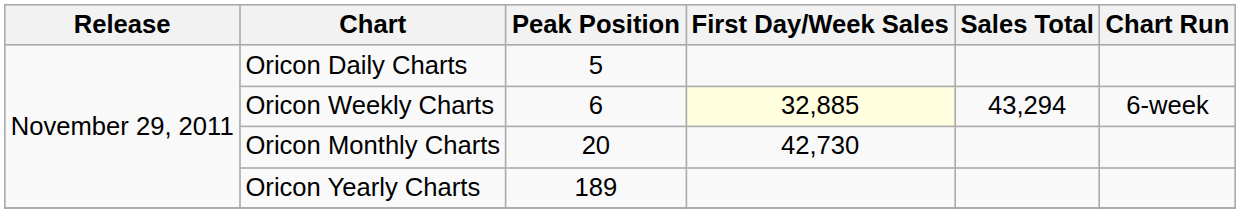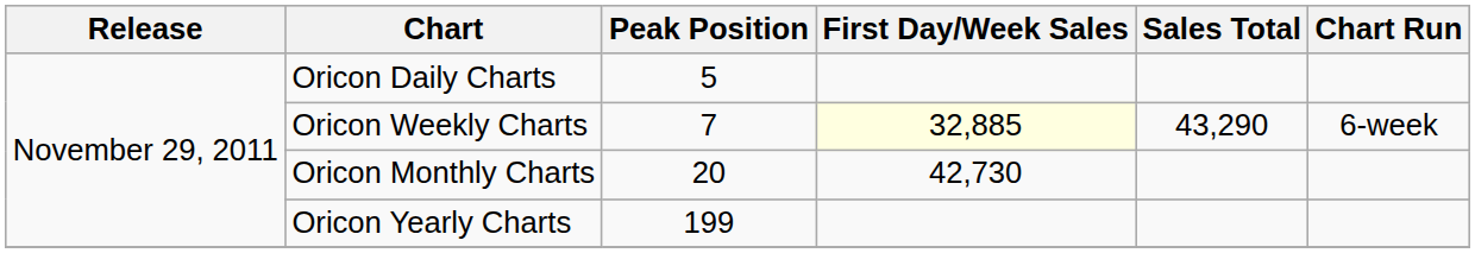 <table class="wikitable">
 <tr>
 <th>Release</th>
 <th>Chart</th>
 <th>Peak Position</th>
 <th>First Day/Week Sales</th>
 <th>Sales Total</th>
 <th>Chart Run</th>
 </tr>
 <tr>
 <td rowspan="4">November 29, 2011</td>
 <td>Oricon Daily Charts</td>
 <td align="center">5</td>
 <td align="center"></td>
 <td></td>
 <td></td>
 </tr>
 <tr>
 <td>Oricon Weekly Charts</td>
-<td align="center">6</td>
+<td align="center">7</td>
 <td align="center" style="background: lightyellow;">32,885</td>
-<td align="center">43,294</td>
+<td align="center">43,290</td>
 <td align="center">6-week</td>
 </tr>
 <tr>
 <td>Oricon Monthly Charts</td>
 <td align="center">20</td>
 <td align="center">42,730</td>
 <td></td>
 <td></td>
 </tr>
 <tr>
 <td>Oricon Yearly Charts</td>
-<td align="center">189</td>
+<td align="center">199</td>
 <td></td>
 <td></td>
 <td></td>
 </tr>
 <tr>
 </tr>
 </table>
